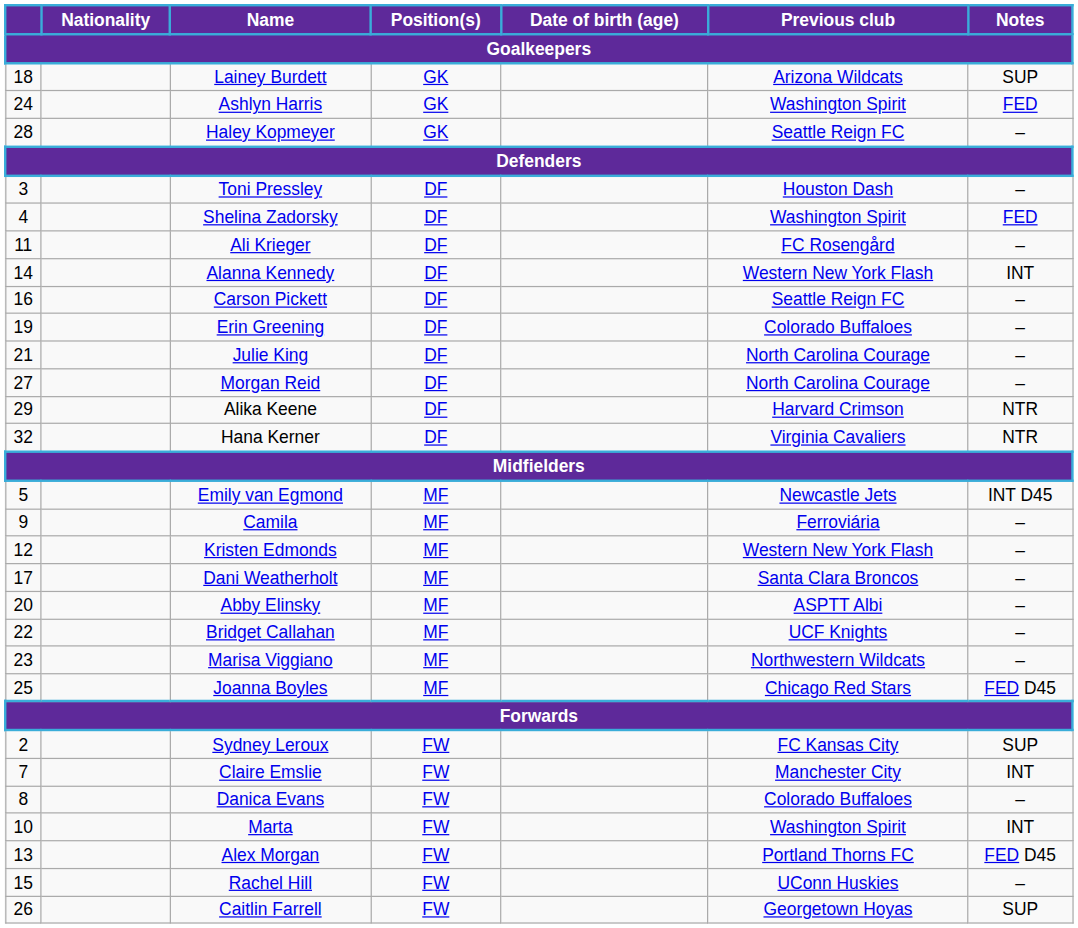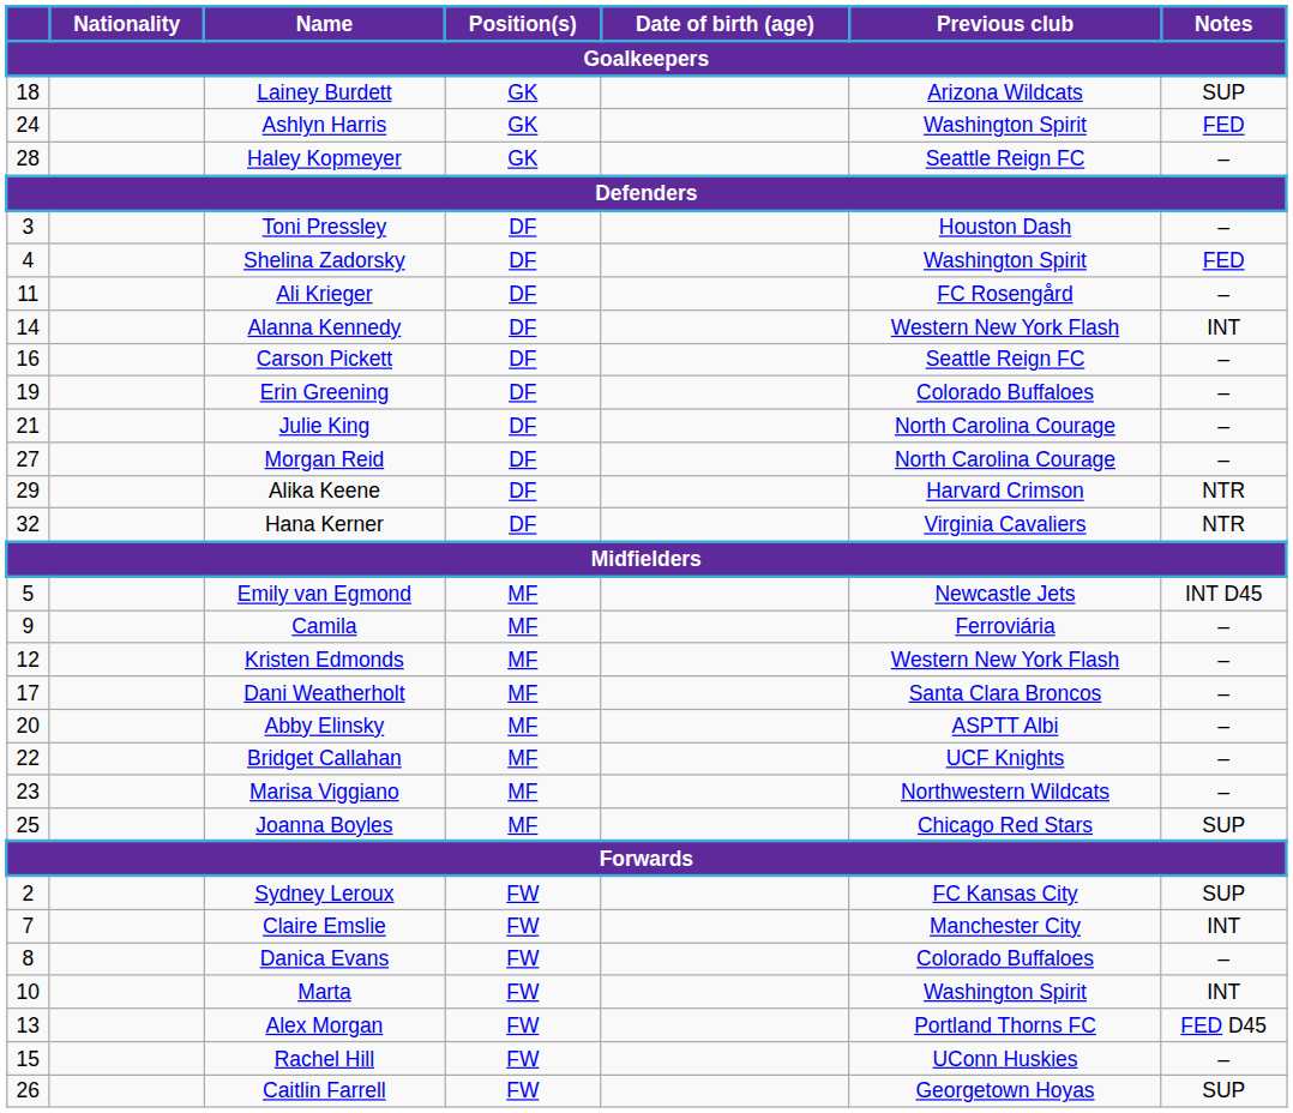 <table class="wikitable" style="text-align:center; font-size:90%; width:100%;">
 <tr>
 <th style="background:#5E299A; color:white; border:2px solid #3aadd9; text-align:center;"></th>
 <th style="background:#5E299A; color:white; border:2px solid #3aadd9; text-align:center;">Nationality</th>
 <th style="background:#5E299A; color:white; border:2px solid #3aadd9; text-align:center;">Name</th>
 <th style="background:#5E299A; color:white; border:2px solid #3aadd9; text-align:center;">Position(s)</th>
 <th style="background:#5E299A; color:white; border:2px solid #3aadd9; text-align:center;">Date of birth (age)</th>
 <th style="background:#5E299A; color:white; border:2px solid #3aadd9; text-align:center;">Previous club</th>
 <th style="background:#5E299A; color:white; border:2px solid #3aadd9; text-align:center;">Notes</th>
 </tr>
 <tr>
 <th colspan="7" style="text-align:center; background:#5E299A; color:white; border:2px solid #3aadd9;">Goalkeepers</th>
 </tr>
 <tr>
 <td>18</td>
 <td></td>
 <td><a href='#'>Lainey Burdett</a></td>
 <td><a href='#'>GK</a></td>
 <td></td>
 <td> <a href='#'>Arizona Wildcats</a></td>
 <td>SUP</td>
 </tr>
 <tr>
 <td>24</td>
 <td></td>
 <td><a href='#'>Ashlyn Harris</a></td>
 <td><a href='#'>GK</a></td>
 <td></td>
 <td> <a href='#'>Washington Spirit</a></td>
 <td><a href='#'>FED</a></td>
 </tr>
 <tr>
 <td>28</td>
 <td></td>
 <td><a href='#'>Haley Kopmeyer</a></td>
 <td><a href='#'>GK</a></td>
 <td></td>
 <td> <a href='#'>Seattle Reign FC</a></td>
 <td>–</td>
 </tr>
 <tr>
 <th colspan="8" style="text-align:center; background:#5E299A; color:white; border:2px solid #3aadd9;">Defenders</th>
 </tr>
 <tr>
 <td>3</td>
 <td></td>
 <td><a href='#'>Toni Pressley</a></td>
 <td><a href='#'>DF</a></td>
 <td></td>
 <td> <a href='#'>Houston Dash</a></td>
 <td>–</td>
 </tr>
 <tr>
 <td>4</td>
 <td></td>
 <td><a href='#'>Shelina Zadorsky</a></td>
 <td><a href='#'>DF</a></td>
 <td></td>
 <td> <a href='#'>Washington Spirit</a></td>
 <td><a href='#'>FED</a></td>
 </tr>
 <tr>
 <td>11</td>
 <td></td>
 <td><a href='#'>Ali Krieger</a></td>
 <td><a href='#'>DF</a></td>
 <td></td>
 <td> <a href='#'>FC Rosengård</a></td>
 <td>–</td>
 </tr>
 <tr>
 <td>14</td>
 <td></td>
 <td><a href='#'>Alanna Kennedy</a></td>
 <td><a href='#'>DF</a></td>
 <td></td>
 <td> <a href='#'>Western New York Flash</a></td>
 <td>INT</td>
 </tr>
 <tr>
 <td>16</td>
 <td></td>
 <td><a href='#'>Carson Pickett</a></td>
 <td><a href='#'>DF</a></td>
 <td></td>
 <td> <a href='#'>Seattle Reign FC</a></td>
 <td>–</td>
 </tr>
 <tr>
 <td>19</td>
 <td></td>
 <td><a href='#'>Erin Greening</a></td>
 <td><a href='#'>DF</a></td>
 <td></td>
 <td> <a href='#'>Colorado Buffaloes</a></td>
 <td>–</td>
 </tr>
 <tr>
 <td>21</td>
 <td></td>
 <td><a href='#'>Julie King</a></td>
 <td><a href='#'>DF</a></td>
 <td></td>
 <td> <a href='#'>North Carolina Courage</a></td>
 <td>–</td>
 </tr>
 <tr>
 <td>27</td>
 <td></td>
 <td><a href='#'>Morgan Reid</a></td>
 <td><a href='#'>DF</a></td>
 <td></td>
 <td> <a href='#'>North Carolina Courage</a></td>
 <td>–</td>
 </tr>
 <tr>
 <td>29</td>
 <td></td>
 <td>Alika Keene</td>
 <td><a href='#'>DF</a></td>
 <td></td>
 <td> <a href='#'>Harvard Crimson</a></td>
 <td>NTR</td>
 </tr>
 <tr>
 <td>32</td>
 <td></td>
 <td>Hana Kerner</td>
 <td><a href='#'>DF</a></td>
 <td></td>
 <td> <a href='#'>Virginia Cavaliers</a></td>
 <td>NTR</td>
 </tr>
 <tr>
 <th colspan="7" style="text-align:center; background:#5E299A; color:white; border:2px solid #3aadd9;">Midfielders</th>
 </tr>
 <tr>
 <td>5</td>
 <td></td>
 <td><a href='#'>Emily van Egmond</a></td>
 <td><a href='#'>MF</a></td>
 <td></td>
 <td> <a href='#'>Newcastle Jets</a></td>
 <td>INT  D45</td>
 </tr>
 <tr>
 <td>9</td>
 <td></td>
 <td><a href='#'>Camila</a></td>
 <td><a href='#'>MF</a></td>
 <td></td>
 <td> <a href='#'>Ferroviária</a></td>
 <td>–</td>
 </tr>
 <tr>
 <td>12</td>
 <td></td>
 <td><a href='#'>Kristen Edmonds</a></td>
 <td><a href='#'>MF</a></td>
 <td></td>
 <td> <a href='#'>Western New York Flash</a></td>
 <td>–</td>
 </tr>
 <tr>
 <td>17</td>
 <td></td>
 <td><a href='#'>Dani Weatherholt</a></td>
 <td><a href='#'>MF</a></td>
 <td></td>
 <td> <a href='#'>Santa Clara Broncos</a></td>
 <td>–</td>
 </tr>
 <tr>
 <td>20</td>
 <td></td>
 <td><a href='#'>Abby Elinsky</a></td>
 <td><a href='#'>MF</a></td>
 <td></td>
 <td> <a href='#'>ASPTT Albi</a></td>
 <td>–</td>
 </tr>
 <tr>
 <td>22</td>
 <td></td>
 <td><a href='#'>Bridget Callahan</a></td>
 <td><a href='#'>MF</a></td>
 <td></td>
 <td> <a href='#'>UCF Knights</a></td>
 <td>–</td>
 </tr>
 <tr>
 <td>23</td>
 <td></td>
 <td><a href='#'>Marisa Viggiano</a></td>
 <td><a href='#'>MF</a></td>
 <td></td>
 <td> <a href='#'>Northwestern Wildcats</a></td>
 <td>–</td>
 </tr>
 <tr>
 <td>25</td>
 <td></td>
 <td><a href='#'>Joanna Boyles</a></td>
 <td><a href='#'>MF</a></td>
 <td></td>
 <td> <a href='#'>Chicago Red Stars</a></td>
-<td><a href='#'>FED</a>  D45</td>
+<td>SUP</td>
 </tr>
 <tr>
 </tr>
 <tr>
 <th colspan="7" style="text-align:center; background:#5E299A; color:white; border:2px solid #3aadd9;">Forwards</th>
 </tr>
 <tr>
 <td>2</td>
 <td></td>
 <td><a href='#'>Sydney Leroux</a></td>
 <td><a href='#'>FW</a></td>
 <td></td>
 <td> <a href='#'>FC Kansas City</a></td>
 <td>SUP</td>
 </tr>
 <tr>
 <td>7</td>
 <td></td>
 <td><a href='#'>Claire Emslie</a></td>
 <td><a href='#'>FW</a></td>
 <td></td>
 <td> <a href='#'>Manchester City</a></td>
 <td>INT</td>
 </tr>
 <tr>
 <td>8</td>
 <td></td>
 <td><a href='#'>Danica Evans</a></td>
 <td><a href='#'>FW</a></td>
 <td></td>
 <td> <a href='#'>Colorado Buffaloes</a></td>
 <td>–</td>
 </tr>
 <tr>
 <td>10</td>
 <td></td>
 <td><a href='#'>Marta</a></td>
 <td><a href='#'>FW</a></td>
 <td></td>
 <td> <a href='#'>Washington Spirit</a></td>
 <td>INT</td>
 </tr>
 <tr>
 <td>13</td>
 <td></td>
 <td><a href='#'>Alex Morgan</a></td>
 <td><a href='#'>FW</a></td>
 <td></td>
 <td> <a href='#'>Portland Thorns FC</a></td>
 <td><a href='#'>FED</a>  D45</td>
 </tr>
 <tr>
 <td>15</td>
 <td></td>
 <td><a href='#'>Rachel Hill</a></td>
 <td><a href='#'>FW</a></td>
 <td></td>
 <td> <a href='#'>UConn Huskies</a></td>
 <td>–</td>
 </tr>
 <tr>
 <td>26</td>
 <td></td>
 <td><a href='#'>Caitlin Farrell</a></td>
 <td><a href='#'>FW</a></td>
 <td></td>
 <td> <a href='#'>Georgetown Hoyas</a></td>
 <td>SUP</td>
 </tr>
 </table>
